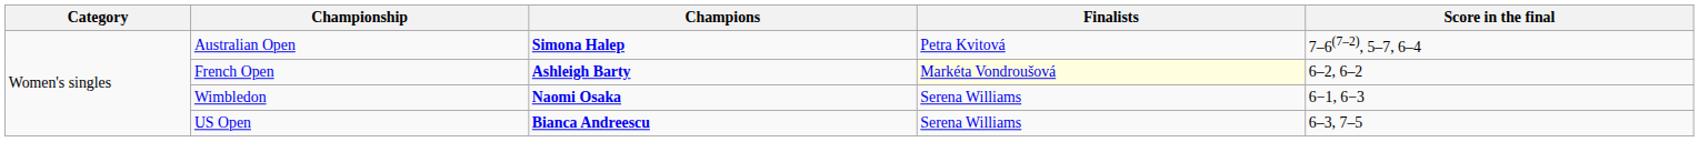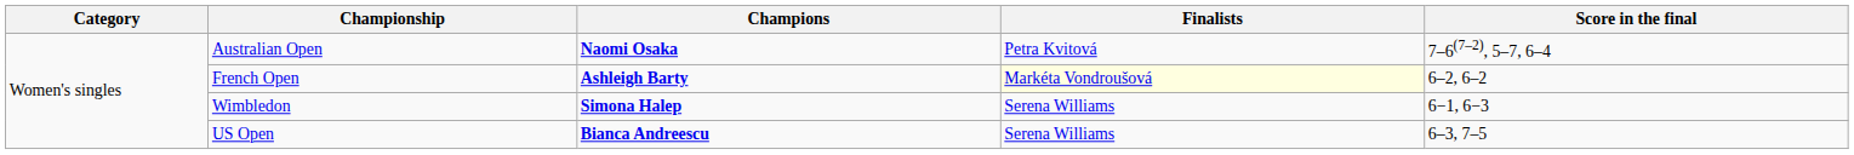 <table class="wikitable" style="font-size:90%;" width=100%>
 <tr>
 <th style="width: 11%;">Category</th>
 <th style="width: 20%;">Championship</th>
 <th style="width: 23%;">Champions</th>
 <th style="width: 23%;">Finalists</th>
 <th style="width: 23%;">Score in the final</th>
 </tr>
 <tr>
 <td rowspan="4">Women's singles</td>
 <td><a href='#'>Australian Open</a></td>
-<td> <strong><a href='#'>Simona Halep</a></strong></td>
+<td> <strong><a href='#'>Naomi Osaka</a></strong></td>
 <td> <a href='#'>Petra Kvitová</a></td>
 <td>7–6<sup>(7–2)</sup>, 5–7, 6–4</td>
 </tr>
 <tr>
 <td><a href='#'>French Open</a></td>
 <td> <strong><a href='#'>Ashleigh Barty</a></strong></td>
 <td style="background: lightyellow;"> <a href='#'>Markéta Vondroušová</a></td>
 <td>6–2, 6–2</td>
 </tr>
 <tr>
 <td><a href='#'>Wimbledon</a></td>
-<td> <strong><a href='#'>Naomi Osaka</a></strong></td>
+<td> <strong><a href='#'>Simona Halep</a></strong></td>
 <td> <a href='#'>Serena Williams</a></td>
 <td>6−1, 6−3</td>
 </tr>
 <tr>
 <td><a href='#'>US Open</a></td>
 <td> <strong><a href='#'>Bianca Andreescu</a></strong></td>
 <td> <a href='#'>Serena Williams</a></td>
 <td>6–3, 7–5</td>
 </tr>
 </table>
